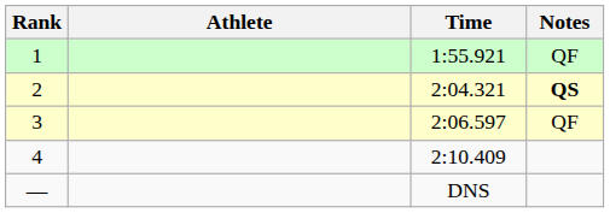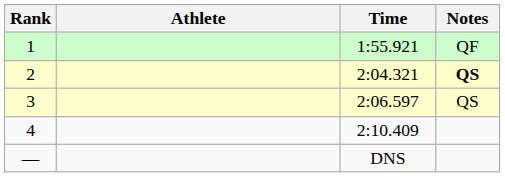 <table class=wikitable style="text-align:center">
 <tr>
 <th width=40>Rank</th>
 <th width=250>Athlete</th>
 <th width=80>Time</th>
 <th width=50>Notes</th>
 </tr>
 <tr bgcolor="ccffcc">
 <td>1</td>
 <td align=left></td>
 <td>1:55.921</td>
 <td>QF</td>
 </tr>
 <tr bgcolor="#ffffcc">
 <td>2</td>
 <td align=left></td>
 <td>2:04.321</td>
 <td><strong>QS</strong></td>
 </tr>
 <tr bgcolor="#ffffcc">
 <td>3</td>
 <td align=left></td>
 <td>2:06.597</td>
-<td>QF</td>
+<td>QS</td>
 </tr>
 <tr>
 <td>4</td>
 <td align=left></td>
 <td>2:10.409</td>
 </tr>
 <tr>
 <td>—</td>
 <td align=left></td>
 <td>DNS</td>
 <td></td>
 </tr>
 </table>
